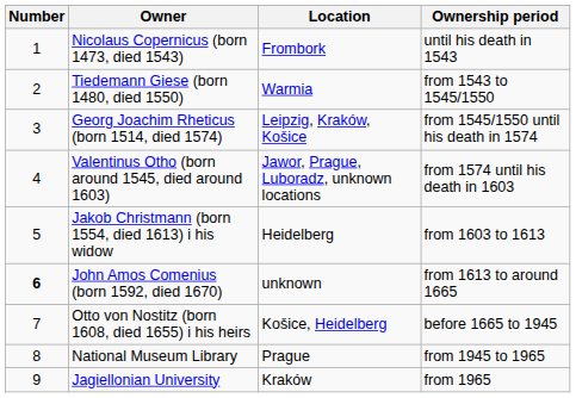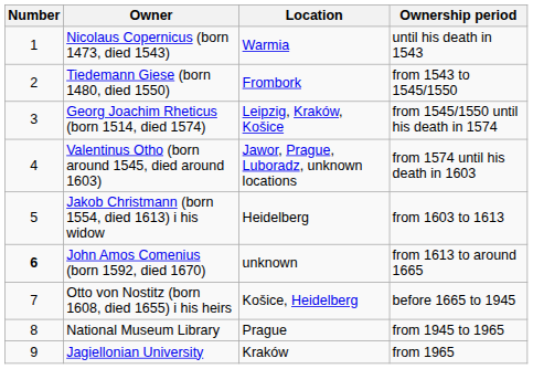 <table class="wikitable">
 <tr>
 <th>Number</th>
 <th>Owner</th>
 <th>Location</th>
 <th>Ownership period</th>
 </tr>
 <tr>
 <td style="text-align:center">1</td>
 <td><a href='#'>Nicolaus Copernicus</a> (born 1473, died 1543)</td>
-<td><a href='#'>Frombork</a></td>
+<td><a href='#'>Warmia</a></td>
 <td>until his death in 1543</td>
 </tr>
 <tr>
 <td style="text-align:center">2</td>
 <td><a href='#'>Tiedemann Giese</a> (born 1480, died 1550)</td>
-<td><a href='#'>Warmia</a></td>
+<td><a href='#'>Frombork</a></td>
 <td>from 1543 to 1545/1550</td>
 </tr>
 <tr>
 <td style="text-align:center">3</td>
 <td><a href='#'>Georg Joachim Rheticus</a> (born 1514, died 1574)</td>
 <td><a href='#'>Leipzig</a>, <a href='#'>Kraków</a>, <a href='#'>Košice</a></td>
 <td>from 1545/1550 until his death in 1574</td>
 </tr>
 <tr>
 <td style="text-align:center">4</td>
 <td><a href='#'>Valentinus Otho</a> (born around 1545, died around 1603)</td>
 <td><a href='#'>Jawor</a>, <a href='#'>Prague</a>, <a href='#'>Luboradz</a>, unknown locations</td>
 <td>from 1574 until his death in 1603</td>
 </tr>
 <tr>
 <td style="text-align:center">5</td>
 <td><a href='#'>Jakob Christmann</a> (born 1554, died 1613) i his widow</td>
 <td>Heidelberg</td>
 <td>from 1603 to 1613</td>
 </tr>
 <tr>
 <td style="text-align:center"><strong>6</strong></td>
 <td><a href='#'>John Amos Comenius</a> (born 1592, died 1670)</td>
 <td>unknown</td>
 <td>from 1613 to around 1665</td>
 </tr>
 <tr>
 <td style="text-align:center">7</td>
 <td>Otto von Nostitz (born 1608, died 1655) i his heirs</td>
 <td>Košice, <a href='#'>Heidelberg</a></td>
 <td>before 1665 to 1945</td>
 </tr>
 <tr>
 <td style="text-align:center">8</td>
 <td>National Museum Library</td>
 <td>Prague</td>
 <td>from 1945 to 1965</td>
 </tr>
 <tr>
 <td style="text-align:center">9</td>
 <td><a href='#'>Jagiellonian University</a></td>
 <td>Kraków</td>
 <td>from 1965</td>
 </tr>
 </table>
